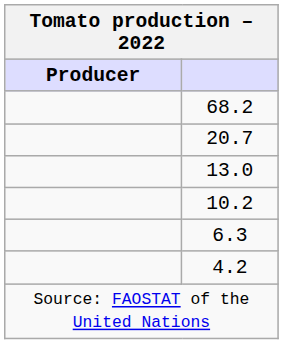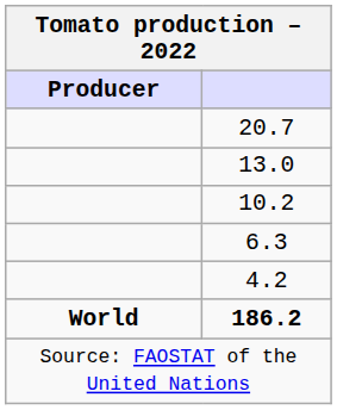 <table class="wikitable floatright" style="clear:right; width:14em; text-align:center; margin-right:1em;">
 <tr>
 <th colspan=2>Tomato production – 2022</th>
 </tr>
 <tr>
 <th style="background:#ddf;">Producer</th>
 <th style="background:#ddf;"></th>
-</tr>
-<tr>
-<td></td>
-<td>68.2</td>
 </tr>
 <tr>
 <td></td>
 <td>20.7</td>
 </tr>
 <tr>
 <td></td>
 <td>13.0</td>
 </tr>
 <tr>
 <td></td>
 <td>10.2</td>
 </tr>
 <tr>
 <td></td>
 <td>6.3</td>
 </tr>
 <tr>
 <td></td>
 <td>4.2</td>
 </tr>
 <tr>
+<td><strong>World</strong></td>
+<td><strong>186.2</strong></td>
+</tr>
+<tr>
 <td colspan=2><small>Source: <a href='#'>FAOSTAT</a> of the <a href='#'>United Nations</a></small></td>
 </tr>
 </table>
